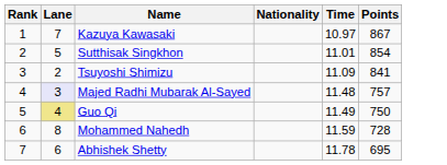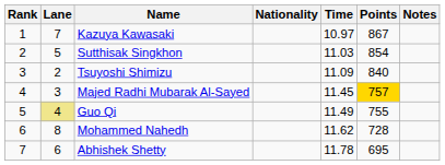 <table class="wikitable sortable" style="text-align:center">
 <tr>
 <th>Rank</th>
 <th>Lane</th>
 <th>Name</th>
 <th>Nationality</th>
 <th>Time</th>
 <th>Points</th>
+<th>Notes</th>
 </tr>
 <tr>
 <td>1</td>
 <td>7</td>
 <td align="left"><a href='#'>Kazuya Kawasaki</a></td>
 <td align=left></td>
 <td>10.97</td>
 <td>867</td>
+<td></td>
 </tr>
 <tr>
 <td>2</td>
 <td>5</td>
 <td align="left"><a href='#'>Sutthisak Singkhon</a></td>
 <td align=left></td>
-<td>11.01</td>
+<td>11.03</td>
 <td>854</td>
+<td></td>
 </tr>
 <tr>
 <td>3</td>
 <td>2</td>
 <td align="left"><a href='#'>Tsuyoshi Shimizu</a></td>
 <td align=left></td>
 <td>11.09</td>
-<td>841</td>
+<td>840</td>
+<td></td>
 </tr>
 <tr>
 <td>4</td>
-<td style="background: lavender;">3</td>
+<td>3</td>
 <td align="left"><a href='#'>Majed Radhi Mubarak Al-Sayed</a></td>
 <td align=left></td>
-<td>11.48</td>
-<td>757</td>
+<td>11.45</td>
+<td style="background: gold;">757</td>
+<td></td>
 </tr>
 <tr>
 <td>5</td>
 <td style="background: khaki;">4</td>
 <td align="left"><a href='#'>Guo Qi</a></td>
 <td align=left></td>
 <td>11.49</td>
-<td>750</td>
+<td>755</td>
+<td></td>
 </tr>
 <tr>
 <td>6</td>
 <td>8</td>
 <td align="left"><a href='#'>Mohammed Nahedh</a></td>
 <td align=left></td>
-<td>11.59</td>
+<td>11.62</td>
 <td>728</td>
+<td></td>
 </tr>
 <tr>
 <td>7</td>
 <td>6</td>
 <td align="left"><a href='#'>Abhishek Shetty</a></td>
 <td align=left></td>
 <td>11.78</td>
 <td>695</td>
+<td></td>
 </tr>
 </table>
